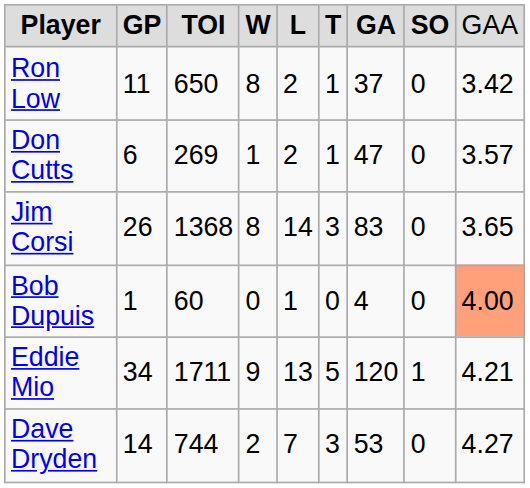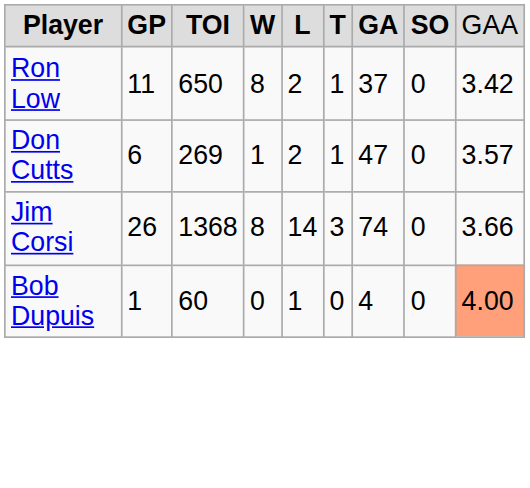 <table class="wikitable" style="width:50%;">
 <tr style="text-align:center; background:#ddd;">
 <td><strong>Player</strong></td>
 <td><strong>GP</strong></td>
 <td><strong>TOI</strong></td>
 <td><strong>W</strong></td>
 <td><strong>L</strong></td>
 <td><strong>T</strong></td>
 <td><strong>GA</strong></td>
 <td><strong>SO</strong></td>
 <td>GAA</td>
 </tr>
 <tr>
 <td><a href='#'>Ron Low</a></td>
 <td>11</td>
 <td>650</td>
 <td>8</td>
 <td>2</td>
 <td>1</td>
 <td>37</td>
 <td>0</td>
 <td>3.42</td>
 </tr>
 <tr>
 <td><a href='#'>Don Cutts</a></td>
 <td>6</td>
 <td>269</td>
 <td>1</td>
 <td>2</td>
 <td>1</td>
 <td>47</td>
 <td>0</td>
 <td>3.57</td>
 </tr>
 <tr>
 <td><a href='#'>Jim Corsi</a></td>
 <td>26</td>
 <td>1368</td>
 <td>8</td>
 <td>14</td>
 <td>3</td>
-<td>83</td>
+<td>74</td>
 <td>0</td>
-<td>3.65</td>
+<td>3.66</td>
 </tr>
 <tr>
 <td><a href='#'>Bob Dupuis</a></td>
 <td>1</td>
 <td>60</td>
 <td>0</td>
 <td>1</td>
 <td>0</td>
 <td>4</td>
 <td>0</td>
 <td style="background: lightsalmon;">4.00</td>
 </tr>
-<tr>
-<td><a href='#'>Eddie Mio</a></td>
-<td>34</td>
-<td>1711</td>
-<td>9</td>
-<td>13</td>
-<td>5</td>
-<td>120</td>
-<td>1</td>
-<td>4.21</td>
-</tr>
-<tr>
-<td><a href='#'>Dave Dryden</a></td>
-<td>14</td>
-<td>744</td>
-<td>2</td>
-<td>7</td>
-<td>3</td>
-<td>53</td>
-<td>0</td>
-<td>4.27</td>
-</tr>
 </table>
